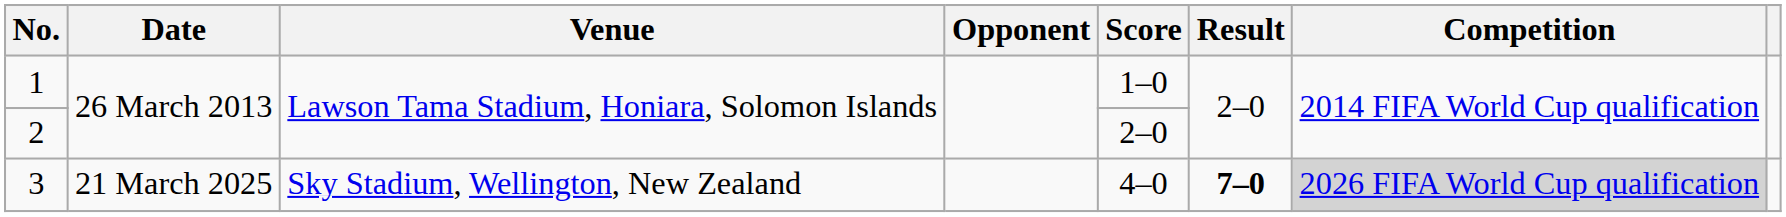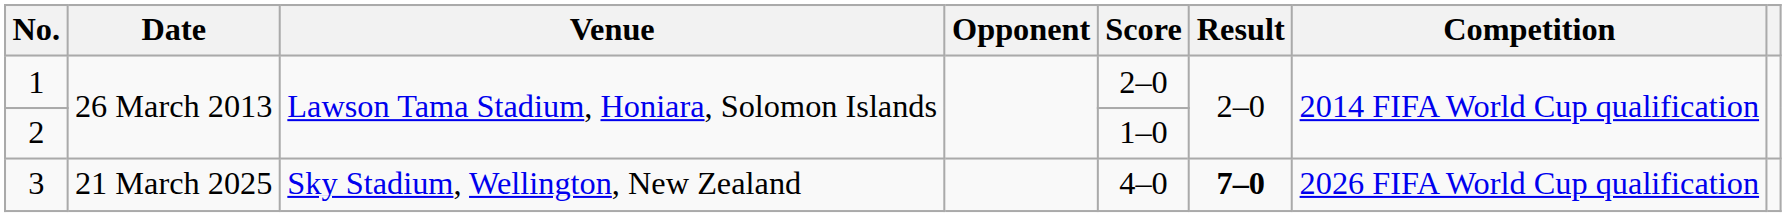 <table class="wikitable sortable">
 <tr>
 <th scope="col">No.</th>
 <th scope="col">Date</th>
 <th scope="col">Venue</th>
 <th scope="col">Opponent</th>
 <th scope="col">Score</th>
 <th scope="col">Result</th>
 <th scope="col">Competition</th>
 <th scope="col" class="unsortable"></th>
 </tr>
 <tr>
 <td style="text-align:center">1</td>
 <td rowspan="2">26 March 2013</td>
 <td rowspan="2"><a href='#'>Lawson Tama Stadium</a>, <a href='#'>Honiara</a>, Solomon Islands</td>
 <td rowspan="2"></td>
-<td style="text-align:center">1–0</td>
+<td style="text-align:center">2–0</td>
 <td rowspan="2" style="text-align:center">2–0</td>
 <td rowspan="2"><a href='#'>2014 FIFA World Cup qualification</a></td>
 <td rowspan="2"></td>
 </tr>
 <tr>
 <td style="text-align:center">2</td>
-<td style="text-align:center">2–0</td>
+<td style="text-align:center">1–0</td>
 </tr>
 <tr>
 <td style="text-align:center">3</td>
 <td>21 March 2025</td>
 <td><a href='#'>Sky Stadium</a>, <a href='#'>Wellington</a>, New Zealand</td>
 <td></td>
 <td style="text-align:center">4–0</td>
 <td style="text-align:center"><strong>7–0</strong></td>
-<td style="background: lightgrey;"><a href='#'>2026 FIFA World Cup qualification</a></td>
+<td><a href='#'>2026 FIFA World Cup qualification</a></td>
 <td></td>
 </tr>
 </table>
